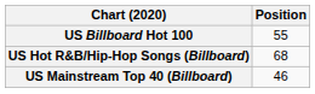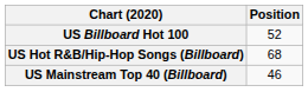 <table class="wikitable sortable plainrowheaders" style="text-align:center">
 <tr>
 <th scope="col">Chart (2020)</th>
 <th scope="col">Position</th>
 </tr>
 <tr>
 <th scope="row">US <em>Billboard</em> Hot 100</th>
-<td>55</td>
+<td>52</td>
 </tr>
 <tr>
 <th scope="row">US Hot R&B/Hip-Hop Songs (<em>Billboard</em>)</th>
 <td>68</td>
 </tr>
 <tr>
 <th scope="row">US Mainstream Top 40 (<em>Billboard</em>)</th>
 <td>46</td>
 </tr>
 </table>
